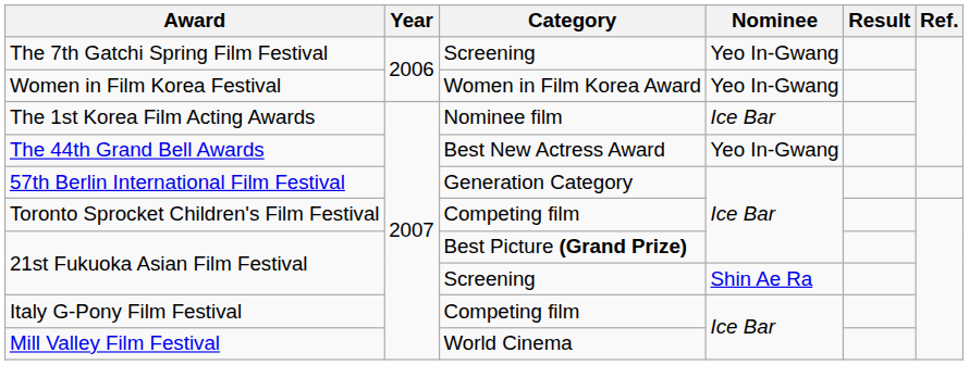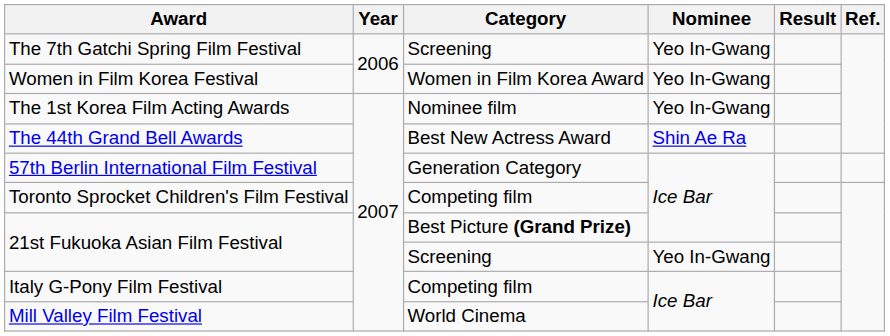 <table class="wikitable">
 <tr>
 <th>Award</th>
 <th>Year</th>
 <th>Category</th>
 <th>Nominee</th>
 <th>Result</th>
 <th>Ref.</th>
 </tr>
 <tr>
 <td>The 7th Gatchi Spring Film Festival</td>
 <td rowspan="2">2006</td>
 <td>Screening</td>
 <td>Yeo In-Gwang</td>
 <td></td>
 <td rowspan="4"></td>
 </tr>
 <tr>
 <td>Women in Film Korea Festival</td>
 <td>Women in Film Korea Award</td>
 <td>Yeo In-Gwang</td>
 <td></td>
 </tr>
 <tr>
 <td>The 1st Korea Film Acting Awards</td>
 <td rowspan="8">2007</td>
 <td>Nominee film</td>
-<td><em>Ice Bar</em></td>
+<td>Yeo In-Gwang</td>
 <td></td>
 </tr>
 <tr>
 <td><a href='#'>The 44th Grand Bell Awards</a></td>
 <td>Best New Actress Award</td>
-<td>Yeo In-Gwang</td>
+<td><a href='#'>Shin Ae Ra</a></td>
 <td></td>
 </tr>
 <tr>
 <td><a href='#'>57th Berlin International Film Festival</a></td>
 <td>Generation Category</td>
 <td rowspan="3"><em>Ice Bar</em></td>
 <td></td>
 <td></td>
 </tr>
 <tr>
 <td>Toronto Sprocket Children's Film Festival</td>
 <td>Competing film</td>
 <td></td>
 <td rowspan="5"></td>
 </tr>
 <tr>
 <td rowspan="2">21st Fukuoka Asian Film Festival</td>
 <td>Best Picture <strong>(Grand Prize)</strong></td>
 <td></td>
 </tr>
 <tr>
 <td>Screening</td>
-<td><a href='#'>Shin Ae Ra</a></td>
+<td>Yeo In-Gwang</td>
 <td></td>
 </tr>
 <tr>
 <td>Italy G-Pony Film Festival</td>
 <td>Competing film</td>
 <td rowspan="2"><em>Ice Bar</em></td>
 <td></td>
 </tr>
 <tr>
 <td><a href='#'>Mill Valley Film Festival</a></td>
 <td>World Cinema</td>
 <td></td>
 </tr>
 </table>
